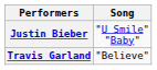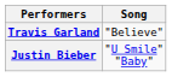 <table class="wikitable unsortable" style="text-align:center;">
 <tr>
 <th scope="col">Performers</th>
 <th scope="col">Song</th>
 </tr>
 <tr>
+<th scope="row"><a href='#'>Travis Garland</a></th>
+<td>"Believe"</td>
+</tr>
+<tr>
 <th scope="row"><a href='#'>Justin Bieber</a></th>
 <td>"<a href='#'>U Smile</a>"<br>"<a href='#'>Baby</a>"</td>
 </tr>
-<tr>
-<th scope="row"><a href='#'>Travis Garland</a></th>
-<td>"Believe"</td>
-</tr>
 </table>
